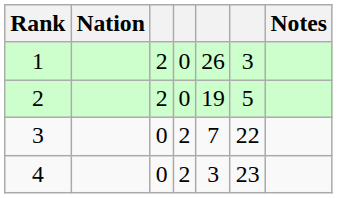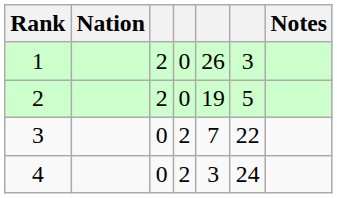 <table class="wikitable sortable" style="text-align: center;">
 <tr>
 <th>Rank</th>
 <th>Nation</th>
 <th></th>
 <th></th>
 <th></th>
 <th></th>
 <th>Notes</th>
 </tr>
 <tr style="background:#cfc;">
 <td>1</td>
 <td align=left></td>
 <td>2</td>
 <td>0</td>
 <td>26</td>
 <td>3</td>
 <td></td>
 </tr>
 <tr style="background:#cfc;">
 <td>2</td>
 <td align=left></td>
 <td>2</td>
 <td>0</td>
 <td>19</td>
 <td>5</td>
 <td></td>
 </tr>
 <tr>
 <td>3</td>
 <td align=left></td>
 <td>0</td>
 <td>2</td>
 <td>7</td>
 <td>22</td>
 <td></td>
 </tr>
 <tr>
 <td>4</td>
 <td align=left></td>
 <td>0</td>
 <td>2</td>
 <td>3</td>
-<td>23</td>
+<td>24</td>
 <td></td>
 </tr>
 </table>
